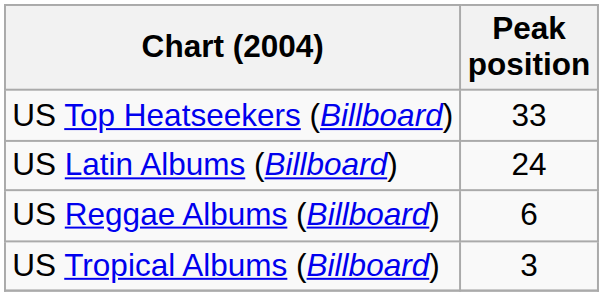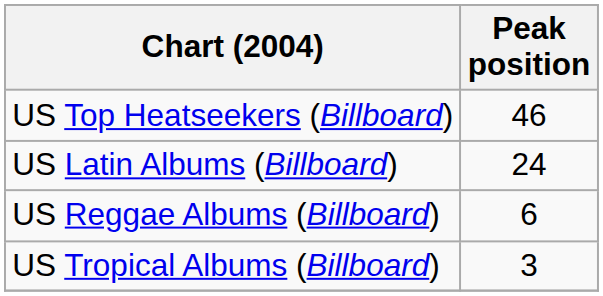 <table class="wikitable">
 <tr>
 <th align="left">Chart (2004)</th>
 <th align="left">Peak<br>position</th>
 </tr>
 <tr>
 <td align="left">US <a href='#'>Top Heatseekers</a> (<em><a href='#'>Billboard</a></em>)</td>
-<td align="center">33</td>
+<td align="center">46</td>
 </tr>
 <tr>
 <td align="left">US <a href='#'>Latin Albums</a> (<em><a href='#'>Billboard</a></em>)</td>
 <td align="center">24</td>
 </tr>
 <tr>
 <td align="left">US <a href='#'>Reggae Albums</a> (<em><a href='#'>Billboard</a></em>)</td>
 <td align="center">6</td>
 </tr>
 <tr>
 <td align="left">US <a href='#'>Tropical Albums</a> (<em><a href='#'>Billboard</a></em>)</td>
 <td align="center">3</td>
 </tr>
 <tr>
 </tr>
 </table>
